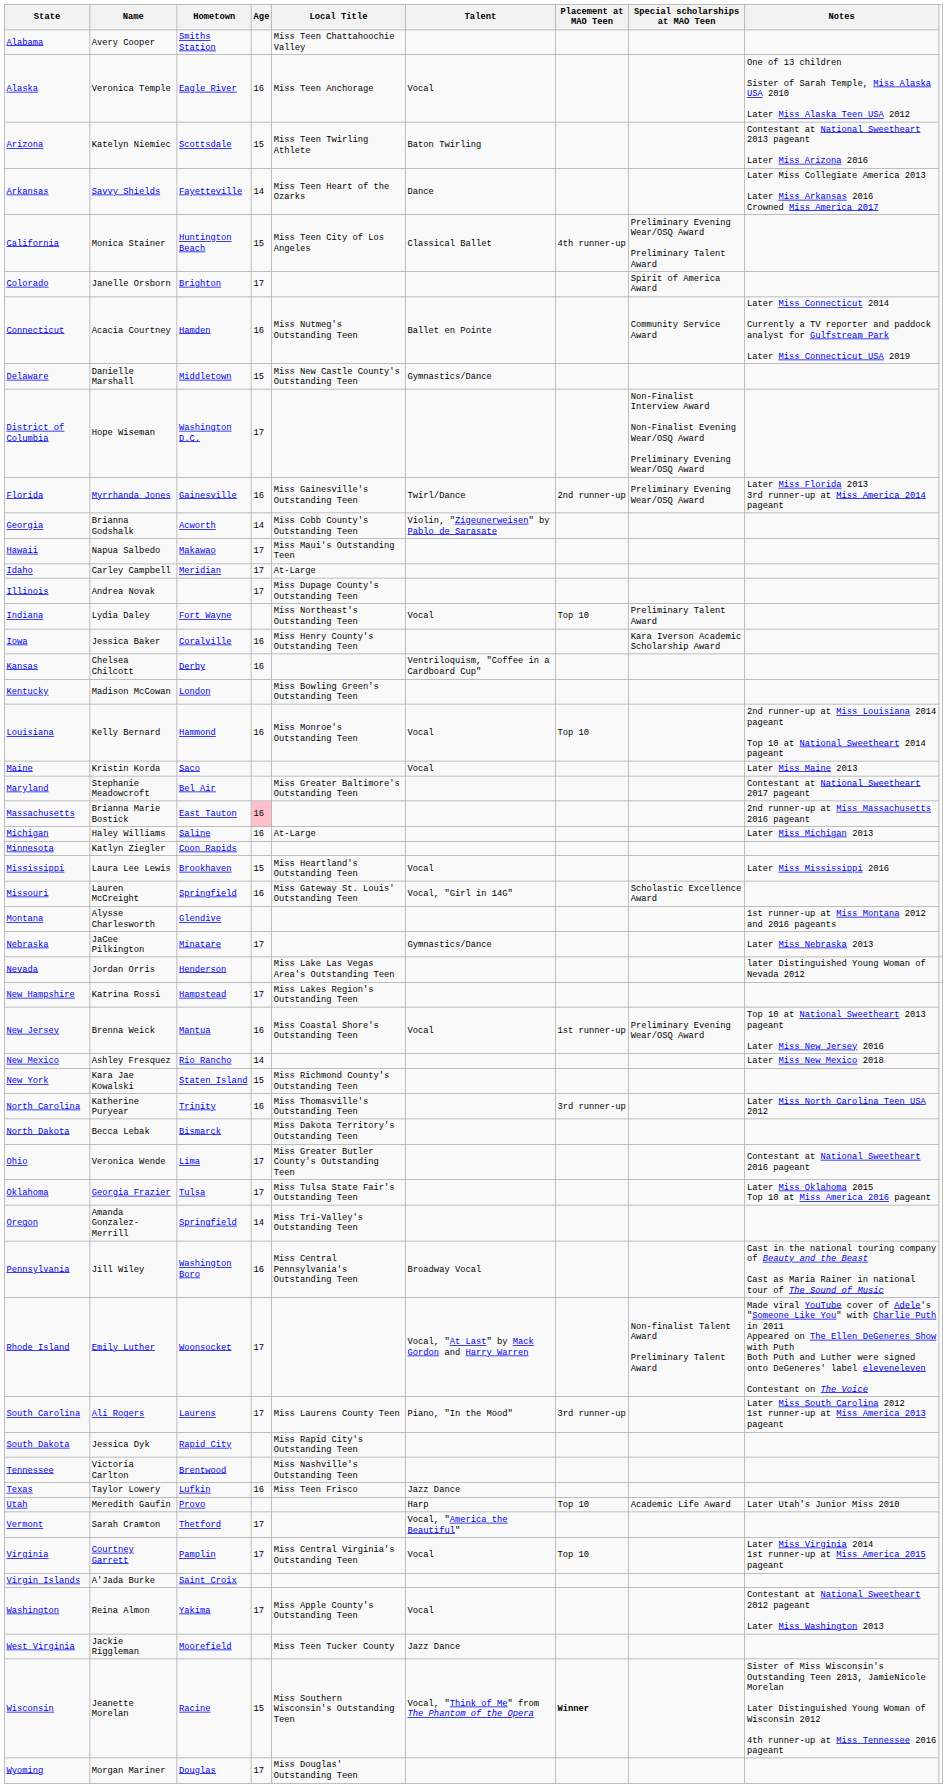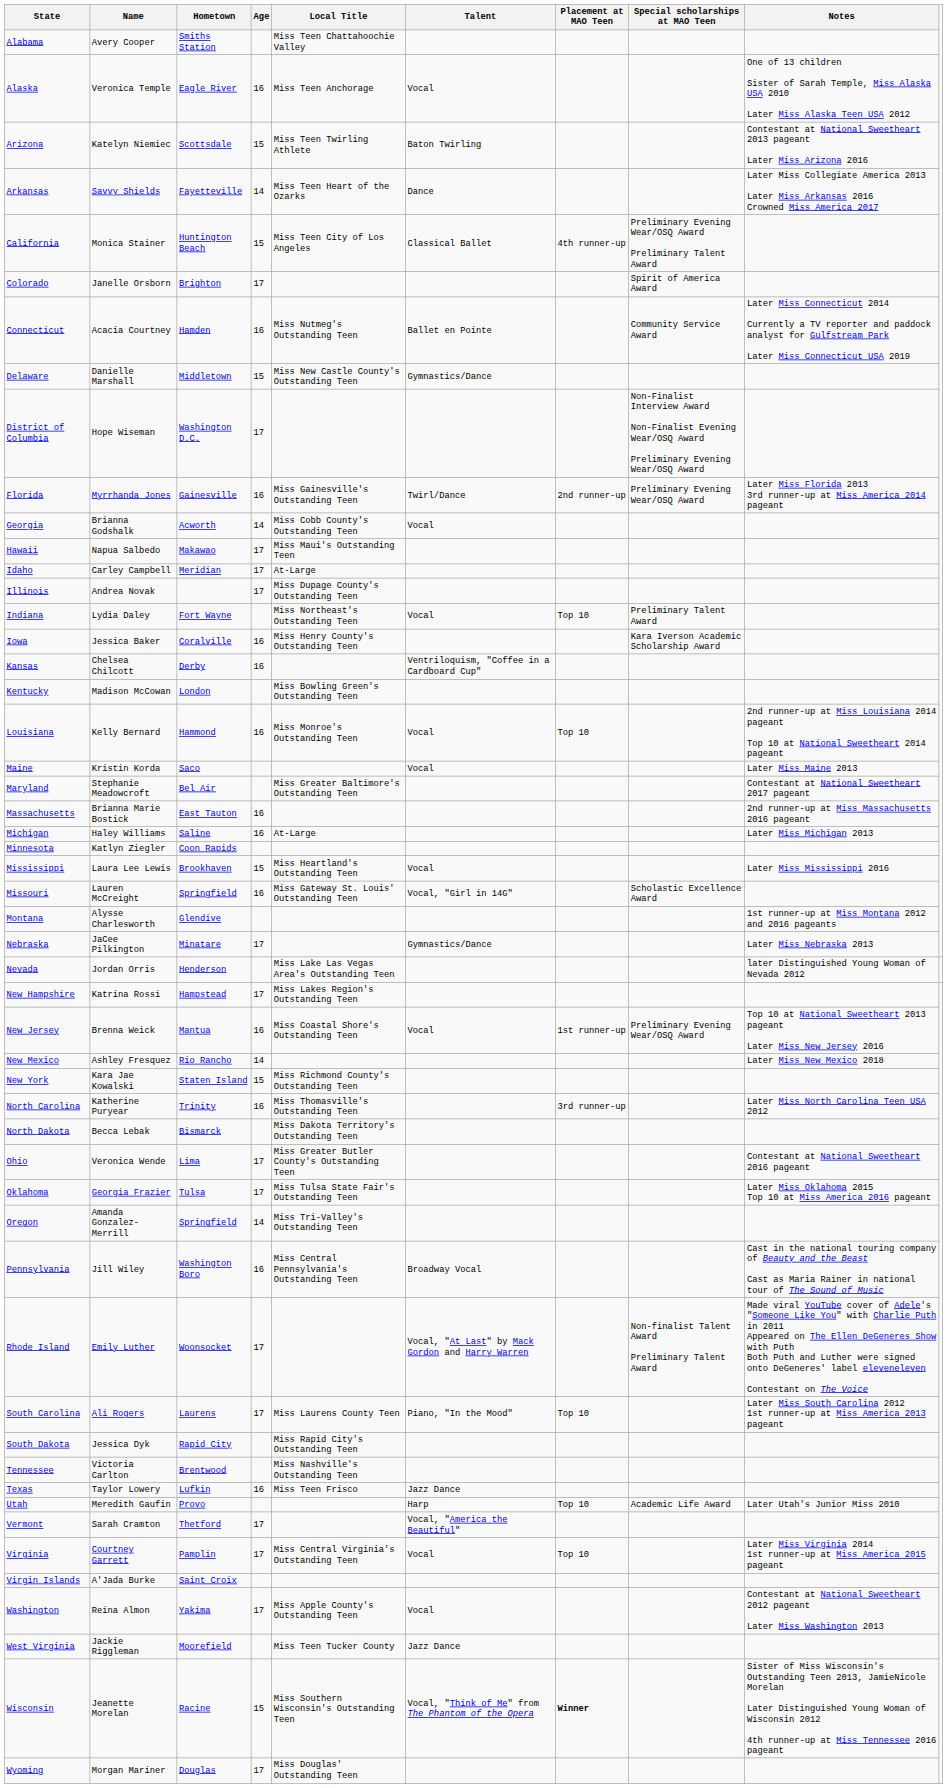 <table class="wikitable sortable" style="font-size:90%">
 <tr>
 <th>State</th>
 <th>Name</th>
 <th>Hometown</th>
 <th>Age</th>
 <th>Local Title</th>
 <th>Talent</th>
 <th>Placement at MAO Teen</th>
 <th>Special scholarships at MAO Teen</th>
 <th>Notes</th>
 </tr>
 <tr>
 <td> <a href='#'>Alabama</a></td>
 <td>Avery Cooper</td>
 <td><a href='#'>Smiths Station</a></td>
 <td></td>
 <td>Miss Teen Chattahoochie Valley</td>
 <td></td>
 <td></td>
 <td></td>
 <td></td>
 </tr>
 <tr>
 <td> <a href='#'>Alaska</a></td>
 <td>Veronica Temple</td>
 <td><a href='#'>Eagle River</a></td>
 <td>16</td>
 <td>Miss Teen Anchorage</td>
 <td>Vocal</td>
 <td></td>
 <td></td>
 <td>One of 13 children<br><br>Sister of Sarah Temple, <a href='#'>Miss Alaska USA</a> 2010<br><br>Later <a href='#'>Miss Alaska Teen USA</a> 2012</td>
 </tr>
 <tr>
 <td> <a href='#'>Arizona</a></td>
 <td>Katelyn Niemiec</td>
 <td><a href='#'>Scottsdale</a></td>
 <td>15</td>
 <td>Miss Teen Twirling Athlete</td>
 <td>Baton Twirling</td>
 <td></td>
 <td></td>
 <td>Contestant at <a href='#'>National Sweetheart</a> 2013 pageant<br><br>Later <a href='#'>Miss Arizona</a> 2016</td>
 </tr>
 <tr>
 <td> <a href='#'>Arkansas</a></td>
 <td><a href='#'>Savvy Shields</a></td>
 <td><a href='#'>Fayetteville</a></td>
 <td>14</td>
 <td>Miss Teen Heart of the Ozarks</td>
 <td>Dance</td>
 <td></td>
 <td></td>
 <td>Later Miss Collegiate America 2013<br><br>Later <a href='#'>Miss Arkansas</a> 2016<br>Crowned <a href='#'>Miss America 2017</a></td>
 </tr>
 <tr>
 <td> <a href='#'>California</a></td>
 <td>Monica Stainer</td>
 <td><a href='#'>Huntington Beach</a></td>
 <td>15</td>
 <td>Miss Teen City of Los Angeles</td>
 <td>Classical Ballet</td>
 <td>4th runner-up</td>
 <td>Preliminary Evening Wear/OSQ Award<br><br>Preliminary Talent Award</td>
 <td></td>
 </tr>
 <tr>
 <td> <a href='#'>Colorado</a></td>
 <td>Janelle Orsborn</td>
 <td><a href='#'>Brighton</a></td>
 <td>17</td>
 <td></td>
 <td></td>
 <td></td>
 <td>Spirit of America Award</td>
 <td></td>
 </tr>
 <tr>
 <td> <a href='#'>Connecticut</a></td>
 <td>Acacia Courtney</td>
 <td><a href='#'>Hamden</a></td>
 <td>16</td>
 <td>Miss Nutmeg's Outstanding Teen</td>
 <td>Ballet en Pointe</td>
 <td></td>
 <td>Community Service Award</td>
 <td>Later <a href='#'>Miss Connecticut</a> 2014<br><br>Currently a TV reporter and paddock analyst for <a href='#'>Gulfstream Park</a><br><br>Later <a href='#'>Miss Connecticut USA</a> 2019</td>
 </tr>
 <tr>
 <td> <a href='#'>Delaware</a></td>
 <td>Danielle Marshall</td>
 <td><a href='#'>Middletown</a></td>
 <td>15</td>
 <td>Miss New Castle County's Outstanding Teen</td>
 <td>Gymnastics/Dance</td>
 <td></td>
 <td></td>
 <td></td>
 </tr>
 <tr>
 <td> <a href='#'>District of Columbia</a></td>
 <td>Hope Wiseman</td>
 <td><a href='#'>Washington D.C.</a></td>
 <td>17</td>
 <td></td>
 <td></td>
 <td></td>
 <td>Non-Finalist Interview Award<br><br>Non-Finalist Evening Wear/OSQ Award<br><br>Preliminary Evening Wear/OSQ Award</td>
 <td></td>
 </tr>
 <tr>
 <td> <a href='#'>Florida</a></td>
 <td><a href='#'>Myrrhanda Jones</a></td>
 <td><a href='#'>Gainesville</a></td>
 <td>16</td>
 <td>Miss Gainesville's Outstanding Teen</td>
 <td>Twirl/Dance</td>
 <td>2nd runner-up</td>
 <td>Preliminary Evening Wear/OSQ Award</td>
 <td>Later <a href='#'>Miss Florida</a> 2013<br>3rd runner-up at <a href='#'>Miss America 2014</a> pageant</td>
 </tr>
 <tr>
 <td> <a href='#'>Georgia</a></td>
 <td>Brianna Godshalk</td>
 <td><a href='#'>Acworth</a></td>
 <td>14</td>
 <td>Miss Cobb County's Outstanding Teen</td>
-<td>Violin, "<a href='#'>Zigeunerweisen</a>" by <a href='#'>Pablo de Sarasate</a></td>
+<td>Vocal</td>
 <td></td>
 <td></td>
 <td></td>
 </tr>
 <tr>
 <td> <a href='#'>Hawaii</a></td>
 <td>Napua Salbedo</td>
 <td><a href='#'>Makawao</a></td>
 <td>17</td>
 <td>Miss Maui's Outstanding Teen</td>
 <td></td>
 <td></td>
 <td></td>
 <td></td>
 </tr>
 <tr>
 <td> <a href='#'>Idaho</a></td>
 <td>Carley Campbell</td>
 <td><a href='#'>Meridian</a></td>
 <td>17</td>
 <td>At-Large</td>
 <td></td>
 <td></td>
 <td></td>
 <td></td>
 </tr>
 <tr>
 <td> <a href='#'>Illinois</a></td>
 <td>Andrea Novak</td>
 <td></td>
 <td>17</td>
 <td>Miss Dupage County's Outstanding Teen</td>
 <td></td>
 <td></td>
 <td></td>
 <td></td>
 </tr>
 <tr>
 <td> <a href='#'>Indiana</a></td>
 <td>Lydia Daley</td>
 <td><a href='#'>Fort Wayne</a></td>
 <td></td>
 <td>Miss Northeast's Outstanding Teen</td>
 <td>Vocal</td>
 <td>Top 10</td>
 <td>Preliminary Talent Award</td>
 <td></td>
 </tr>
 <tr>
 <td> <a href='#'>Iowa</a></td>
 <td>Jessica Baker</td>
 <td><a href='#'>Coralville</a></td>
 <td>16</td>
 <td>Miss Henry County's Outstanding Teen</td>
 <td></td>
 <td></td>
 <td>Kara Iverson Academic Scholarship Award</td>
 <td></td>
 </tr>
 <tr>
 <td> <a href='#'>Kansas</a></td>
 <td>Chelsea Chilcott</td>
 <td><a href='#'>Derby</a></td>
 <td>16</td>
 <td></td>
 <td>Ventriloquism, "Coffee in a Cardboard Cup"</td>
 <td></td>
 <td></td>
 <td></td>
 </tr>
 <tr>
 <td> <a href='#'>Kentucky</a></td>
 <td>Madison McCowan</td>
 <td><a href='#'>London</a></td>
 <td></td>
 <td>Miss Bowling Green's Outstanding Teen</td>
 <td></td>
 <td></td>
 <td></td>
 <td></td>
 </tr>
 <tr>
 <td> <a href='#'>Louisiana</a></td>
 <td>Kelly Bernard</td>
 <td><a href='#'>Hammond</a></td>
 <td>16</td>
 <td>Miss Monroe's Outstanding Teen</td>
 <td>Vocal</td>
 <td>Top 10</td>
 <td></td>
 <td>2nd runner-up at <a href='#'>Miss Louisiana</a> 2014 pageant<br><br>Top 10 at <a href='#'>National Sweetheart</a> 2014 pageant</td>
 </tr>
 <tr>
 <td> <a href='#'>Maine</a></td>
 <td>Kristin Korda</td>
 <td><a href='#'>Saco</a></td>
 <td></td>
 <td></td>
 <td>Vocal</td>
 <td></td>
 <td></td>
 <td>Later <a href='#'>Miss Maine</a> 2013</td>
 </tr>
 <tr>
 <td> <a href='#'>Maryland</a></td>
 <td>Stephanie Meadowcroft</td>
 <td><a href='#'>Bel Air</a></td>
 <td></td>
 <td>Miss Greater Baltimore's Outstanding Teen</td>
 <td></td>
 <td></td>
 <td></td>
 <td>Contestant at <a href='#'>National Sweetheart</a> 2017 pageant</td>
 </tr>
 <tr>
 <td> <a href='#'>Massachusetts</a></td>
 <td>Brianna Marie Bostick</td>
 <td><a href='#'>East Tauton</a></td>
-<td style="background: pink;">16</td>
+<td>16</td>
 <td></td>
 <td></td>
 <td></td>
 <td></td>
 <td>2nd runner-up at <a href='#'>Miss Massachusetts</a> 2016 pageant</td>
 </tr>
 <tr>
 <td> <a href='#'>Michigan</a></td>
 <td>Haley Williams</td>
 <td><a href='#'>Saline</a></td>
 <td>16</td>
 <td>At-Large</td>
 <td></td>
 <td></td>
 <td></td>
 <td>Later <a href='#'>Miss Michigan</a> 2013</td>
 </tr>
 <tr>
 <td> <a href='#'>Minnesota</a></td>
 <td>Katlyn Ziegler</td>
 <td><a href='#'>Coon Rapids</a></td>
 <td></td>
 <td></td>
 <td></td>
 <td></td>
 <td></td>
 <td></td>
 </tr>
 <tr>
 <td> <a href='#'>Mississippi</a></td>
 <td>Laura Lee Lewis</td>
 <td><a href='#'>Brookhaven</a></td>
 <td>15</td>
 <td>Miss Heartland's Outstanding Teen</td>
 <td>Vocal</td>
 <td></td>
 <td></td>
 <td>Later <a href='#'>Miss Mississippi</a> 2016</td>
 </tr>
 <tr>
 <td> <a href='#'>Missouri</a></td>
 <td>Lauren McCreight</td>
 <td><a href='#'>Springfield</a></td>
 <td>16</td>
 <td>Miss Gateway St. Louis' Outstanding Teen</td>
 <td>Vocal, "Girl in 14G"</td>
 <td></td>
 <td>Scholastic Excellence Award</td>
 <td></td>
 </tr>
 <tr>
 <td> <a href='#'>Montana</a></td>
 <td>Alysse Charlesworth</td>
 <td><a href='#'>Glendive</a></td>
 <td></td>
 <td></td>
 <td></td>
 <td></td>
 <td></td>
 <td>1st runner-up at <a href='#'>Miss Montana</a> 2012 and 2016 pageants</td>
 </tr>
 <tr>
 <td> <a href='#'>Nebraska</a></td>
 <td>JaCee Pilkington</td>
 <td><a href='#'>Minatare</a></td>
 <td>17</td>
 <td></td>
 <td>Gymnastics/Dance</td>
 <td></td>
 <td></td>
 <td>Later <a href='#'>Miss Nebraska</a> 2013</td>
 </tr>
 <tr>
 <td> <a href='#'>Nevada</a></td>
 <td>Jordan Orris</td>
 <td><a href='#'>Henderson</a></td>
 <td></td>
 <td>Miss Lake Las Vegas Area's Outstanding Teen</td>
 <td></td>
 <td></td>
 <td></td>
 <td>later Distinguished Young Woman of Nevada 2012</td>
 <td></td>
 </tr>
 <tr>
 <td> <a href='#'>New Hampshire</a></td>
 <td>Katrina Rossi</td>
 <td><a href='#'>Hampstead</a></td>
 <td>17</td>
 <td>Miss Lakes Region's Outstanding Teen</td>
 <td></td>
 <td></td>
 <td></td>
 <td></td>
 </tr>
 <tr>
 <td> <a href='#'>New Jersey</a></td>
 <td>Brenna Weick</td>
 <td><a href='#'>Mantua</a></td>
 <td>16</td>
 <td>Miss Coastal Shore's Outstanding Teen</td>
 <td>Vocal</td>
 <td>1st runner-up</td>
 <td>Preliminary Evening Wear/OSQ Award</td>
 <td>Top 10 at <a href='#'>National Sweetheart</a> 2013 pageant<br><br>Later <a href='#'>Miss New Jersey</a> 2016</td>
 </tr>
 <tr>
 <td> <a href='#'>New Mexico</a></td>
 <td>Ashley Fresquez</td>
 <td><a href='#'>Rio Rancho</a></td>
 <td>14</td>
 <td></td>
 <td></td>
 <td></td>
 <td></td>
 <td>Later <a href='#'>Miss New Mexico</a> 2018</td>
 </tr>
 <tr>
 <td> <a href='#'>New York</a></td>
 <td>Kara Jae Kowalski</td>
 <td><a href='#'>Staten Island</a></td>
 <td>15</td>
 <td>Miss Richmond County's Outstanding Teen</td>
 <td></td>
 <td></td>
 <td></td>
 <td></td>
 </tr>
 <tr>
 <td> <a href='#'>North Carolina</a></td>
 <td>Katherine Puryear</td>
 <td><a href='#'>Trinity</a></td>
 <td>16</td>
 <td>Miss Thomasville's Outstanding Teen</td>
 <td></td>
 <td>3rd runner-up</td>
 <td></td>
 <td>Later <a href='#'>Miss North Carolina Teen USA</a> 2012</td>
 </tr>
 <tr>
 <td> <a href='#'>North Dakota</a></td>
 <td>Becca Lebak</td>
 <td><a href='#'>Bismarck</a></td>
 <td></td>
 <td>Miss Dakota Territory's Outstanding Teen</td>
 <td></td>
 <td></td>
 <td></td>
 <td></td>
 </tr>
 <tr>
 <td> <a href='#'>Ohio</a></td>
 <td>Veronica Wende</td>
 <td><a href='#'>Lima</a></td>
 <td>17</td>
 <td>Miss Greater Butler County's Outstanding Teen</td>
 <td></td>
 <td></td>
 <td></td>
 <td>Contestant at <a href='#'>National Sweetheart</a> 2016 pageant</td>
 </tr>
 <tr>
 <td> <a href='#'>Oklahoma</a></td>
 <td><a href='#'>Georgia Frazier</a></td>
 <td><a href='#'>Tulsa</a></td>
 <td>17</td>
 <td>Miss Tulsa State Fair's Outstanding Teen</td>
 <td></td>
 <td></td>
 <td></td>
 <td>Later <a href='#'>Miss Oklahoma</a> 2015<br>Top 10 at <a href='#'>Miss America 2016</a> pageant</td>
 </tr>
 <tr>
 <td> <a href='#'>Oregon</a></td>
 <td>Amanda Gonzalez-Merrill</td>
 <td><a href='#'>Springfield</a></td>
 <td>14</td>
 <td>Miss Tri-Valley's Outstanding Teen</td>
 <td></td>
 <td></td>
 <td></td>
 <td></td>
 </tr>
 <tr>
 <td> <a href='#'>Pennsylvania</a></td>
 <td>Jill Wiley</td>
 <td><a href='#'>Washington Boro</a></td>
 <td>16</td>
 <td>Miss Central Pennsylvania's Outstanding Teen</td>
 <td>Broadway Vocal</td>
 <td></td>
 <td></td>
 <td>Cast in the national touring company of <em><a href='#'>Beauty and the Beast</a></em><br><br>Cast as Maria Rainer in national tour of <em><a href='#'>The Sound of Music</a></em></td>
 </tr>
 <tr>
 <td> <a href='#'>Rhode Island</a></td>
 <td><a href='#'>Emily Luther</a></td>
 <td><a href='#'>Woonsocket</a></td>
 <td>17</td>
 <td></td>
 <td>Vocal, "<a href='#'>At Last</a>" by <a href='#'>Mack Gordon</a> and <a href='#'>Harry Warren</a></td>
 <td></td>
 <td>Non-finalist Talent Award<br><br>Preliminary Talent Award</td>
 <td>Made viral <a href='#'>YouTube</a> cover of <a href='#'>Adele</a>'s "<a href='#'>Someone Like You</a>" with <a href='#'>Charlie Puth</a> in 2011<br>Appeared on <a href='#'>The Ellen DeGeneres Show</a> with Puth<br>Both Puth and Luther were signed onto DeGeneres' label <a href='#'>eleveneleven</a><br><br>Contestant on <em><a href='#'>The Voice</a></em></td>
 </tr>
 <tr>
 <td> <a href='#'>South Carolina</a></td>
 <td><a href='#'>Ali Rogers</a></td>
 <td><a href='#'>Laurens</a></td>
 <td>17</td>
 <td>Miss Laurens County Teen</td>
 <td>Piano, "In the Mood"</td>
-<td>3rd runner-up</td>
+<td>Top 10</td>
 <td></td>
 <td>Later <a href='#'>Miss South Carolina</a> 2012<br>1st runner-up at <a href='#'>Miss America 2013</a> pageant</td>
 </tr>
 <tr>
 <td> <a href='#'>South Dakota</a></td>
 <td>Jessica Dyk</td>
 <td><a href='#'>Rapid City</a></td>
 <td></td>
 <td>Miss Rapid City's Outstanding Teen</td>
 <td></td>
 <td></td>
 <td></td>
 <td></td>
 </tr>
 <tr>
 <td> <a href='#'>Tennessee</a></td>
 <td>Victoria Carlton</td>
 <td><a href='#'>Brentwood</a></td>
 <td></td>
 <td>Miss Nashville's Outstanding Teen</td>
 <td></td>
 <td></td>
 <td></td>
 <td></td>
 </tr>
 <tr>
 <td> <a href='#'>Texas</a></td>
 <td>Taylor Lowery</td>
 <td><a href='#'>Lufkin</a></td>
 <td>16</td>
 <td>Miss Teen Frisco</td>
 <td>Jazz Dance</td>
 <td></td>
 <td></td>
 <td></td>
 </tr>
 <tr>
 <td> <a href='#'>Utah</a></td>
 <td>Meredith Gaufin</td>
 <td><a href='#'>Provo</a></td>
 <td></td>
 <td></td>
 <td>Harp</td>
 <td>Top 10</td>
 <td>Academic Life Award</td>
 <td>Later Utah's Junior Miss 2010</td>
 </tr>
 <tr>
 <td> <a href='#'>Vermont</a></td>
 <td>Sarah Cramton</td>
 <td><a href='#'>Thetford</a></td>
 <td>17</td>
 <td></td>
 <td>Vocal, "<a href='#'>America the Beautiful</a>"</td>
 <td></td>
 <td></td>
 <td></td>
 </tr>
 <tr>
 <td> <a href='#'>Virginia</a></td>
 <td><a href='#'>Courtney Garrett</a></td>
 <td><a href='#'>Pamplin</a></td>
 <td>17</td>
 <td>Miss Central Virginia's Outstanding Teen</td>
 <td>Vocal</td>
 <td>Top 10</td>
 <td></td>
 <td>Later <a href='#'>Miss Virginia</a> 2014<br>1st runner-up at <a href='#'>Miss America 2015</a> pageant</td>
 </tr>
 <tr>
 <td> <a href='#'>Virgin Islands</a></td>
 <td>A'Jada Burke</td>
 <td><a href='#'>Saint Croix</a></td>
 <td></td>
 <td></td>
 <td></td>
 <td></td>
 <td></td>
 <td></td>
 </tr>
 <tr>
 <td> <a href='#'>Washington</a></td>
 <td>Reina Almon</td>
 <td><a href='#'>Yakima</a></td>
 <td>17</td>
 <td>Miss Apple County's Outstanding Teen</td>
 <td>Vocal</td>
 <td></td>
 <td></td>
 <td>Contestant at <a href='#'>National Sweetheart</a> 2012 pageant<br><br>Later <a href='#'>Miss Washington</a> 2013</td>
 </tr>
 <tr>
 <td> <a href='#'>West Virginia</a></td>
 <td>Jackie Riggleman</td>
 <td><a href='#'>Moorefield</a></td>
 <td></td>
 <td>Miss Teen Tucker County</td>
 <td>Jazz Dance</td>
 <td></td>
 <td></td>
 <td></td>
 </tr>
 <tr>
 <td> <a href='#'>Wisconsin</a></td>
 <td>Jeanette Morelan</td>
 <td><a href='#'>Racine</a></td>
 <td>15</td>
 <td>Miss Southern Wisconsin's Outstanding Teen</td>
 <td>Vocal, "<a href='#'>Think of Me</a>" from <em><a href='#'>The Phantom of the Opera</a></em></td>
 <td><strong>Winner</strong></td>
 <td></td>
 <td>Sister of Miss Wisconsin's Outstanding Teen 2013, JamieNicole Morelan<br><br>Later Distinguished Young Woman of Wisconsin 2012<br><br>4th runner-up at <a href='#'>Miss Tennessee</a> 2016 pageant</td>
 </tr>
 <tr>
 <td> <a href='#'>Wyoming</a></td>
 <td>Morgan Mariner</td>
 <td><a href='#'>Douglas</a></td>
 <td>17</td>
 <td>Miss Douglas' Outstanding Teen</td>
 <td></td>
 <td></td>
 <td></td>
 <td></td>
 </tr>
 </table>
